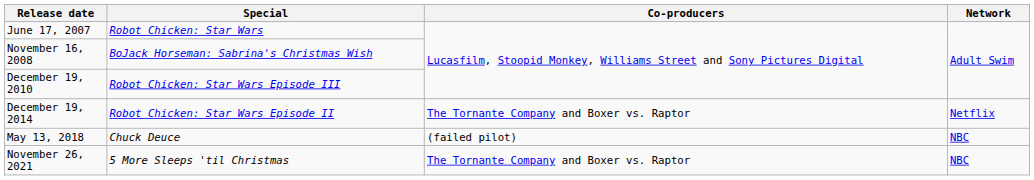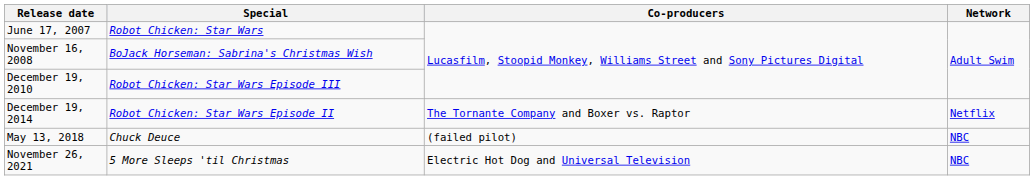 <table class="wikitable">
 <tr style="background:#b0c4de; text-align:center;">
 <th style="width:10%;">Release date</th>
 <th>Special</th>
 <th>Co-producers</th>
 <th>Network</th>
 </tr>
 <tr>
 <td>June 17, 2007</td>
 <td><em><a href='#'>Robot Chicken: Star Wars</a></em></td>
 <td rowspan="3"><a href='#'>Lucasfilm</a>, <a href='#'>Stoopid Monkey</a>, <a href='#'>Williams Street</a> and <a href='#'>Sony Pictures Digital</a></td>
 <td rowspan="3"><a href='#'>Adult Swim</a></td>
 </tr>
 <tr>
 <td>November 16, 2008</td>
 <td><em><a href='#'>BoJack Horseman: Sabrina's Christmas Wish</a></em></td>
 </tr>
 <tr>
 <td>December 19, 2010</td>
 <td><em><a href='#'>Robot Chicken: Star Wars Episode III</a></em></td>
 </tr>
 <tr>
 <td>December 19, 2014</td>
 <td><em><a href='#'>Robot Chicken: Star Wars Episode II</a></em></td>
 <td><a href='#'>The Tornante Company</a> and Boxer vs. Raptor</td>
 <td><a href='#'>Netflix</a></td>
 </tr>
 <tr>
 <td>May 13, 2018</td>
 <td><em>Chuck Deuce</em></td>
 <td>(failed pilot)</td>
 <td><a href='#'>NBC</a></td>
 </tr>
 <tr>
 <td>November 26, 2021</td>
 <td><em>5 More Sleeps 'til Christmas</em></td>
-<td><a href='#'>The Tornante Company</a> and Boxer vs. Raptor</td>
+<td>Electric Hot Dog and <a href='#'>Universal Television</a></td>
 <td><a href='#'>NBC</a></td>
 </tr>
 </table>
